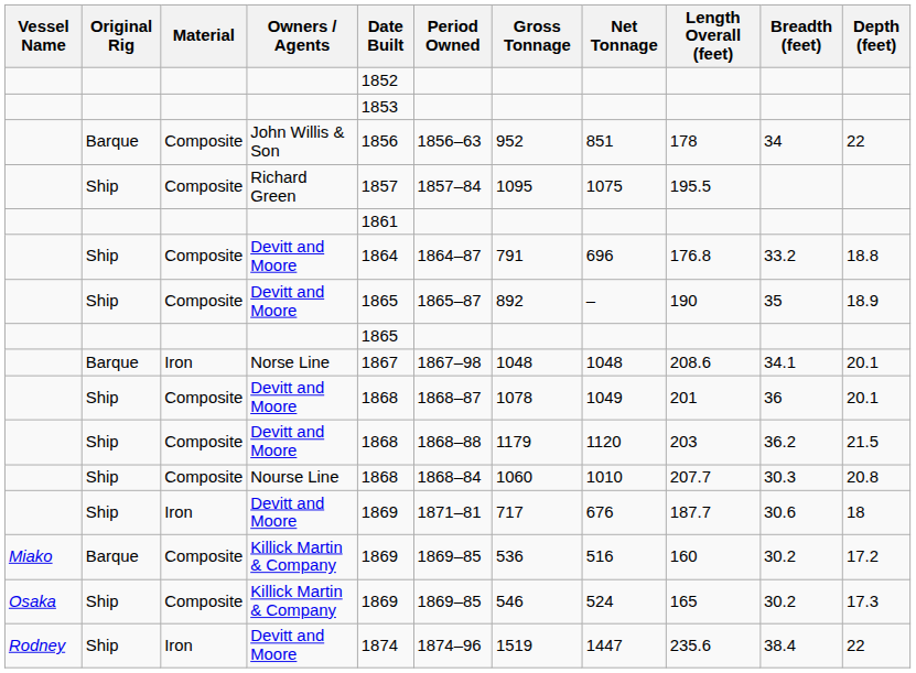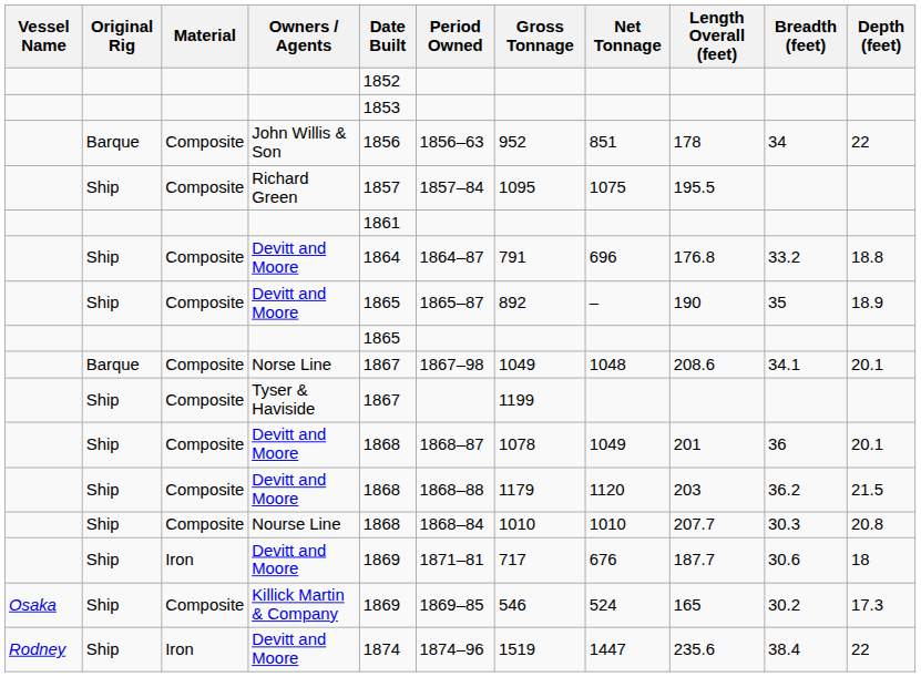 <table class="sortable wikitable" style="margin:auto;">
 <tr>
 <th>Vessel Name</th>
 <th>Original Rig</th>
 <th>Material</th>
 <th>Owners / Agents</th>
 <th>Date Built</th>
 <th>Period Owned</th>
 <th>Gross Tonnage</th>
 <th>Net Tonnage</th>
 <th>Length Overall (feet)</th>
 <th>Breadth (feet)</th>
 <th>Depth (feet)</th>
 </tr>
 <tr>
 <td></td>
 <td></td>
 <td></td>
 <td></td>
 <td>1852</td>
 <td></td>
 <td></td>
 <td></td>
 <td></td>
 <td></td>
 <td></td>
 </tr>
 <tr>
 <td></td>
 <td></td>
 <td></td>
 <td></td>
 <td>1853</td>
 <td></td>
 <td></td>
 <td></td>
 <td></td>
 <td></td>
 <td></td>
 </tr>
 <tr>
 <td></td>
 <td>Barque</td>
 <td>Composite</td>
 <td>John Willis & Son</td>
 <td>1856</td>
 <td>1856–63</td>
 <td>952</td>
 <td>851</td>
 <td>178</td>
 <td>34</td>
 <td>22</td>
 </tr>
 <tr>
 <td></td>
 <td>Ship</td>
 <td>Composite</td>
 <td>Richard Green</td>
 <td>1857</td>
 <td>1857–84</td>
 <td>1095</td>
 <td>1075</td>
 <td>195.5</td>
 <td></td>
 <td></td>
 </tr>
 <tr>
 <td></td>
 <td></td>
 <td></td>
 <td></td>
 <td>1861</td>
 <td></td>
 <td></td>
 <td></td>
 <td></td>
 <td></td>
 <td></td>
 </tr>
 <tr>
 <td></td>
 <td>Ship</td>
 <td>Composite</td>
 <td><a href='#'>Devitt and Moore</a></td>
 <td>1864</td>
 <td>1864–87</td>
 <td>791</td>
 <td>696</td>
 <td>176.8</td>
 <td>33.2</td>
 <td>18.8</td>
 </tr>
 <tr>
 <td></td>
 <td>Ship</td>
 <td>Composite</td>
 <td><a href='#'>Devitt and Moore</a></td>
 <td>1865</td>
 <td>1865–87</td>
 <td>892</td>
 <td>–</td>
 <td>190</td>
 <td>35</td>
 <td>18.9</td>
 </tr>
 <tr>
 <td></td>
 <td></td>
 <td></td>
 <td></td>
 <td>1865</td>
 <td></td>
 <td></td>
 <td></td>
 <td></td>
 <td></td>
 <td></td>
 </tr>
 <tr>
 <td></td>
 <td>Barque</td>
-<td>Iron</td>
+<td>Composite</td>
 <td>Norse Line</td>
 <td>1867</td>
 <td>1867–98</td>
-<td>1048</td>
+<td>1049</td>
 <td>1048</td>
 <td>208.6</td>
 <td>34.1</td>
 <td>20.1</td>
+</tr>
+<tr>
+<td></td>
+<td>Ship</td>
+<td>Composite</td>
+<td>Tyser & Haviside</td>
+<td>1867</td>
+<td></td>
+<td>1199</td>
+<td></td>
+<td></td>
+<td></td>
+<td></td>
 </tr>
 <tr>
 <td></td>
 <td>Ship</td>
 <td>Composite</td>
 <td><a href='#'>Devitt and Moore</a></td>
 <td>1868</td>
 <td>1868–87</td>
 <td>1078</td>
 <td>1049</td>
 <td>201</td>
 <td>36</td>
 <td>20.1</td>
 </tr>
 <tr>
 <td></td>
 <td>Ship</td>
 <td>Composite</td>
 <td><a href='#'>Devitt and Moore</a></td>
 <td>1868</td>
 <td>1868–88</td>
 <td>1179</td>
 <td>1120</td>
 <td>203</td>
 <td>36.2</td>
 <td>21.5</td>
 </tr>
 <tr>
 <td></td>
 <td>Ship</td>
 <td>Composite</td>
 <td>Nourse Line</td>
 <td>1868</td>
 <td>1868–84</td>
-<td>1060</td>
+<td>1010</td>
 <td>1010</td>
 <td>207.7</td>
 <td>30.3</td>
 <td>20.8</td>
 </tr>
 <tr>
 <td></td>
 <td>Ship</td>
 <td>Iron</td>
 <td><a href='#'>Devitt and Moore</a></td>
 <td>1869</td>
 <td>1871–81</td>
 <td>717</td>
 <td>676</td>
 <td>187.7</td>
 <td>30.6</td>
 <td>18</td>
-</tr>
-<tr>
-<td><em><a href='#'>Miako</a></em></td>
-<td>Barque</td>
-<td>Composite</td>
-<td><a href='#'>Killick Martin & Company</a></td>
-<td>1869</td>
-<td>1869–85</td>
-<td>536</td>
-<td>516</td>
-<td>160</td>
-<td>30.2</td>
-<td>17.2</td>
 </tr>
 <tr>
 <td><a href='#'><em>Osaka</em></a></td>
 <td>Ship</td>
 <td>Composite</td>
 <td><a href='#'>Killick Martin & Company</a></td>
 <td>1869</td>
 <td>1869–85</td>
 <td>546</td>
 <td>524</td>
 <td>165</td>
 <td>30.2</td>
 <td>17.3</td>
 </tr>
 <tr>
 <td><a href='#'><em>Rodney</em></a></td>
 <td>Ship</td>
 <td>Iron</td>
 <td><a href='#'>Devitt and Moore</a></td>
 <td>1874</td>
 <td>1874–96</td>
 <td>1519</td>
 <td>1447</td>
 <td>235.6</td>
 <td>38.4</td>
 <td>22</td>
 </tr>
 </table>
